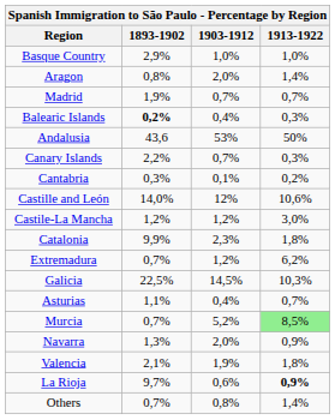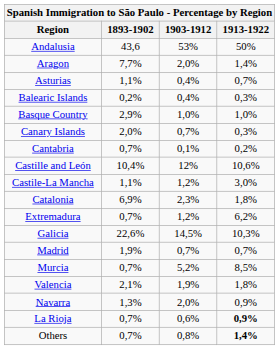 <table class="wikitable" style="text-align:center; margin:auto;">
 <tr>
 <th colspan="4">Spanish Immigration to São Paulo - Percentage by Region</th>
 </tr>
 <tr>
 <th>Region</th>
 <th>1893-1902</th>
 <th>1903-1912</th>
 <th>1913-1922</th>
 </tr>
 <tr>
+<td><a href='#'>Andalusia</a></td>
+<td>43,6</td>
+<td>53%</td>
+<td>50%</td>
+</tr>
+<tr>
+<td><a href='#'>Aragon</a></td>
+<td>7,7%</td>
+<td>2,0%</td>
+<td>1,4%</td>
+</tr>
+<tr>
+<td><a href='#'>Asturias</a></td>
+<td>1,1%</td>
+<td>0,4%</td>
+<td>0,7%</td>
+</tr>
+<tr>
+<td><a href='#'>Balearic Islands</a></td>
+<td>0,2%</td>
+<td>0,4%</td>
+<td>0,3%</td>
+</tr>
+<tr>
 <td><a href='#'>Basque Country</a></td>
 <td>2,9%</td>
 <td>1,0%</td>
 <td>1,0%</td>
 </tr>
 <tr>
-<td><a href='#'>Aragon</a></td>
-<td>0,8%</td>
+<td><a href='#'>Canary Islands</a></td>
 <td>2,0%</td>
-<td>1,4%</td>
-</tr>
-<tr>
-<td><a href='#'>Madrid</a></td>
-<td>1,9%</td>
-<td>0,7%</td>
-<td>0,7%</td>
-</tr>
-<tr>
-<td><a href='#'>Balearic Islands</a></td>
-<td><strong>0,2%</strong></td>
-<td>0,4%</td>
-<td>0,3%</td>
-</tr>
-<tr>
-<td><a href='#'>Andalusia</a></td>
-<td>43,6</td>
-<td>53%</td>
-<td>50%</td>
-</tr>
-<tr>
-<td><a href='#'>Canary Islands</a></td>
-<td>2,2%</td>
 <td>0,7%</td>
 <td>0,3%</td>
 </tr>
 <tr>
 <td><a href='#'>Cantabria</a></td>
-<td>0,3%</td>
+<td>0,7%</td>
 <td>0,1%</td>
 <td>0,2%</td>
 </tr>
 <tr>
 <td><a href='#'>Castille and León</a></td>
-<td>14,0%</td>
+<td>10,4%</td>
 <td>12%</td>
 <td>10,6%</td>
 </tr>
 <tr>
 <td><a href='#'>Castile-La Mancha</a></td>
-<td>1,2%</td>
+<td>1,1%</td>
 <td>1,2%</td>
 <td>3,0%</td>
 </tr>
 <tr>
 <td><a href='#'>Catalonia</a></td>
-<td>9,9%</td>
+<td>6,9%</td>
 <td>2,3%</td>
 <td>1,8%</td>
 </tr>
 <tr>
 <td><a href='#'>Extremadura</a></td>
 <td>0,7%</td>
 <td>1,2%</td>
 <td>6,2%</td>
 </tr>
 <tr>
 <td><a href='#'>Galicia</a></td>
-<td>22,5%</td>
+<td>22,6%</td>
 <td>14,5%</td>
 <td>10,3%</td>
 </tr>
 <tr>
-<td><a href='#'>Asturias</a></td>
-<td>1,1%</td>
-<td>0,4%</td>
+<td><a href='#'>Madrid</a></td>
+<td>1,9%</td>
+<td>0,7%</td>
 <td>0,7%</td>
 </tr>
 <tr>
 <td><a href='#'>Murcia</a></td>
 <td>0,7%</td>
 <td>5,2%</td>
-<td style="background: lightgreen;">8,5%</td>
+<td>8,5%</td>
+</tr>
+<tr>
+<td><a href='#'>Valencia</a></td>
+<td>2,1%</td>
+<td>1,9%</td>
+<td>1,8%</td>
 </tr>
 <tr>
 <td><a href='#'>Navarra</a></td>
 <td>1,3%</td>
 <td>2,0%</td>
 <td>0,9%</td>
 </tr>
 <tr>
-<td><a href='#'>Valencia</a></td>
-<td>2,1%</td>
-<td>1,9%</td>
-<td>1,8%</td>
-</tr>
-<tr>
 <td><a href='#'>La Rioja</a></td>
-<td>9,7%</td>
+<td>0,7%</td>
 <td>0,6%</td>
 <td><strong>0,9%</strong></td>
 </tr>
 <tr>
 <td>Others</td>
 <td>0,7%</td>
 <td>0,8%</td>
-<td>1,4%</td>
+<td><strong>1,4%</strong></td>
 </tr>
 </table>
